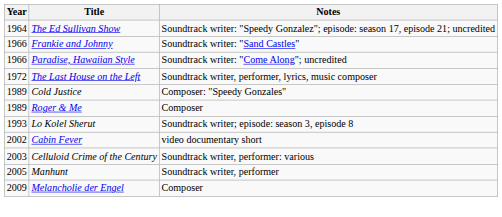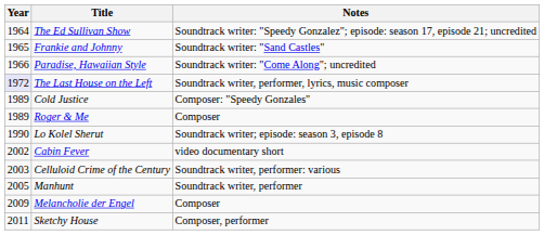 <table class="wikitable sortable">
 <tr>
 <th>Year</th>
 <th>Title</th>
 <th class="unsortable">Notes</th>
 </tr>
 <tr>
 <td>1964</td>
 <td><em><a href='#'>The Ed Sullivan Show</a></em></td>
 <td>Soundtrack writer: "Speedy Gonzalez"; episode: season 17, episode 21; uncredited</td>
 </tr>
 <tr>
-<td>1966</td>
+<td>1965</td>
 <td><em><a href='#'>Frankie and Johnny</a></em></td>
 <td>Soundtrack writer: "<a href='#'>Sand Castles</a>"</td>
 </tr>
 <tr>
 <td>1966</td>
 <td><em><a href='#'>Paradise, Hawaiian Style</a></em></td>
 <td>Soundtrack writer: "<a href='#'>Come Along</a>"; uncredited</td>
 </tr>
 <tr>
-<td>1972</td>
+<td style="background: lavender;">1972</td>
 <td><em><a href='#'>The Last House on the Left</a></em></td>
 <td>Soundtrack writer, performer, lyrics, music composer</td>
 </tr>
 <tr>
 <td>1989</td>
 <td><em>Cold Justice</em></td>
 <td>Composer: "Speedy Gonzales"</td>
 </tr>
 <tr>
 <td>1989</td>
 <td><em><a href='#'>Roger & Me</a></em></td>
 <td>Composer</td>
 </tr>
 <tr>
-<td>1993</td>
+<td>1990</td>
 <td><em>Lo Kolel Sherut</em></td>
 <td>Soundtrack writer; episode: season 3, episode 8</td>
 </tr>
 <tr>
 <td>2002</td>
 <td><em><a href='#'>Cabin Fever</a></em></td>
 <td>video documentary short</td>
 </tr>
 <tr>
 <td>2003</td>
 <td><em>Celluloid Crime of the Century</em></td>
 <td>Soundtrack writer, performer: various</td>
 </tr>
 <tr>
 <td>2005</td>
 <td><em>Manhunt</em></td>
 <td>Soundtrack writer, performer</td>
 </tr>
 <tr>
 <td>2009</td>
 <td><em><a href='#'>Melancholie der Engel</a></em></td>
 <td>Composer</td>
 </tr>
+<tr>
+<td>2011</td>
+<td><em>Sketchy House</em></td>
+<td>Composer, performer</td>
+</tr>
 </table>
